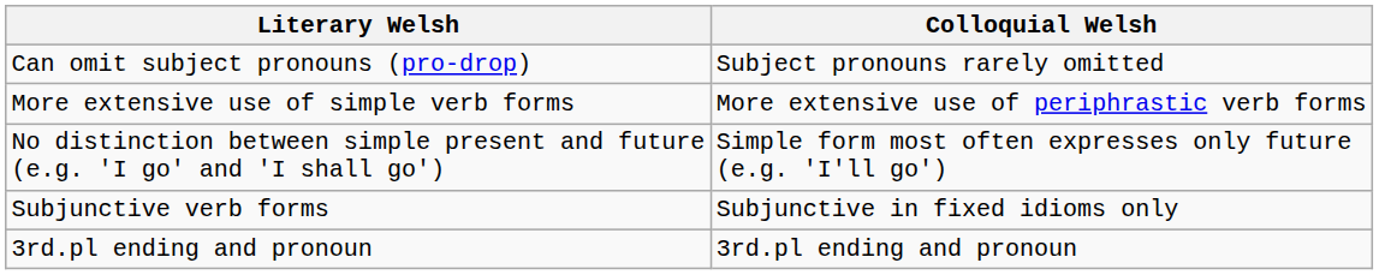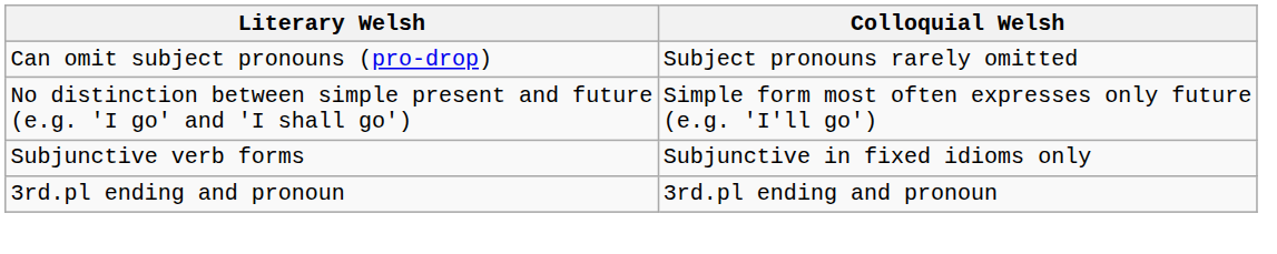 <table class="wikitable">
 <tr>
 <th>Literary Welsh</th>
 <th>Colloquial Welsh</th>
 </tr>
 <tr>
 <td>Can omit subject pronouns (<a href='#'>pro-drop</a>)</td>
 <td>Subject pronouns rarely omitted</td>
-</tr>
-<tr>
-<td>More extensive use of simple verb forms</td>
-<td>More extensive use of <a href='#'>periphrastic</a> verb forms</td>
 </tr>
 <tr>
 <td>No distinction between simple present and future<br> (e.g.  'I go' and 'I shall go')</td>
 <td>Simple form most often expresses only future<br> (e.g.  'I'll go')</td>
 </tr>
 <tr>
 <td>Subjunctive verb forms</td>
 <td>Subjunctive in fixed idioms only</td>
 </tr>
 <tr>
 <td>3rd.pl ending and pronoun </td>
 <td>3rd.pl ending and pronoun </td>
 </tr>
 </table>
